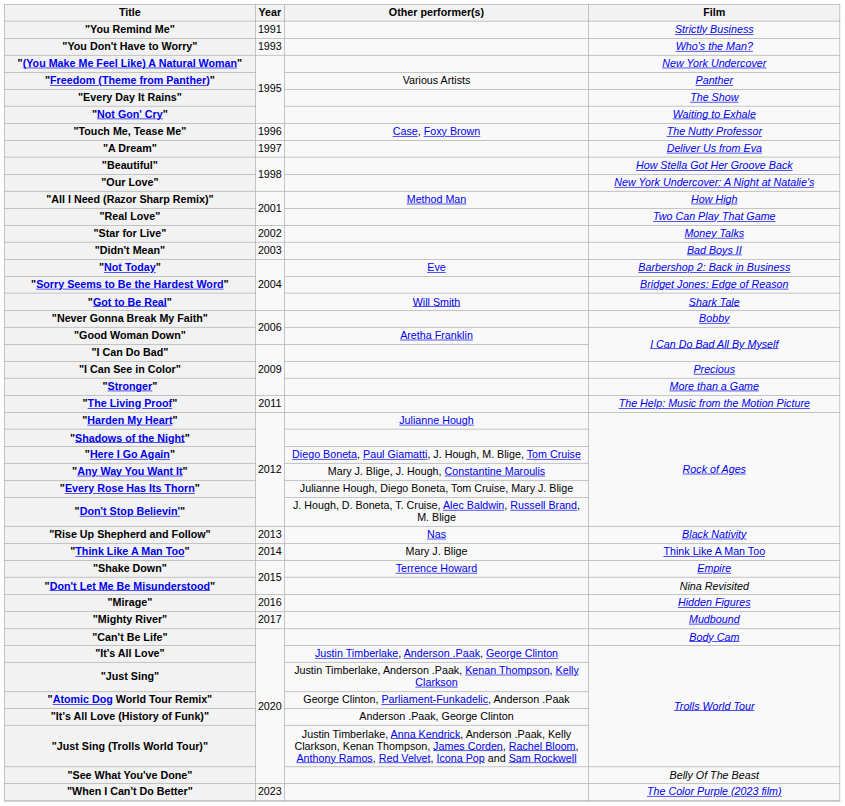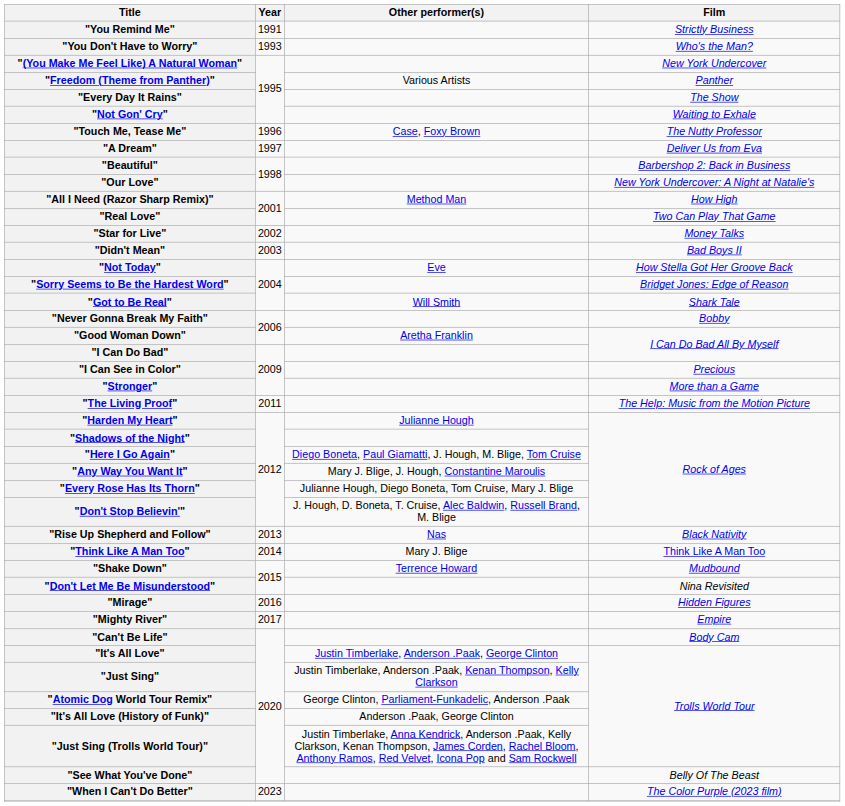 <table class="wikitable plainrowheaders" style="text-align:center;">
 <tr>
 <th scope="col" style="width:23em;">Title</th>
 <th scope="col">Year</th>
 <th scope="col" style="width:28em;">Other performer(s)</th>
 <th scope="col" style="width:23em;">Film</th>
 </tr>
 <tr>
 <th scope="row">"You Remind Me"</th>
 <td>1991</td>
 <td></td>
 <td><em><a href='#'>Strictly Business</a></em></td>
 </tr>
 <tr>
 <th scope="row">"You Don't Have to Worry"</th>
 <td>1993</td>
 <td></td>
 <td><em><a href='#'>Who's the Man?</a></em></td>
 </tr>
 <tr>
 <th scope="row">"<a href='#'>(You Make Me Feel Like) A Natural Woman</a>"</th>
 <td rowspan="4">1995</td>
 <td></td>
 <td><em><a href='#'>New York Undercover</a></em></td>
 </tr>
 <tr>
 <th scope="row">"<a href='#'>Freedom (Theme from Panther)</a>"</th>
 <td>Various Artists</td>
 <td><em><a href='#'>Panther</a></em></td>
 </tr>
 <tr>
 <th scope="row">"Every Day It Rains"</th>
 <td></td>
 <td><em><a href='#'>The Show</a></em></td>
 </tr>
 <tr>
 <th scope="row">"<a href='#'>Not Gon' Cry</a>"</th>
 <td></td>
 <td><em><a href='#'>Waiting to Exhale</a></em></td>
 </tr>
 <tr>
 <th scope="row">"Touch Me, Tease Me"</th>
 <td>1996</td>
 <td><a href='#'>Case</a>, <a href='#'>Foxy Brown</a></td>
 <td><em><a href='#'>The Nutty Professor</a></em></td>
 </tr>
 <tr>
 <th scope="row">"A Dream"</th>
 <td>1997</td>
 <td></td>
 <td><em><a href='#'>Deliver Us from Eva</a></em></td>
 </tr>
 <tr>
 <th scope="row">"Beautiful"</th>
 <td rowspan="2">1998</td>
 <td></td>
-<td><em><a href='#'>How Stella Got Her Groove Back</a></em></td>
+<td><em><a href='#'>Barbershop 2: Back in Business</a></em></td>
 </tr>
 <tr>
 <th scope="row">"Our Love"</th>
 <td></td>
 <td><em><a href='#'>New York Undercover: A Night at Natalie's</a></em></td>
 </tr>
 <tr>
 <th scope="row">"All I Need (Razor Sharp Remix)"</th>
 <td rowspan="2">2001</td>
 <td><a href='#'>Method Man</a></td>
 <td><em><a href='#'>How High</a></em></td>
 </tr>
 <tr>
 <th scope="row">"Real Love"</th>
 <td></td>
 <td><em><a href='#'>Two Can Play That Game</a></em></td>
 </tr>
 <tr>
 <th scope="row">"Star for Live"</th>
 <td>2002</td>
 <td></td>
 <td><em><a href='#'>Money Talks</a></em></td>
 </tr>
 <tr>
 <th scope="row">"Didn't Mean"</th>
 <td>2003</td>
 <td></td>
 <td><em><a href='#'>Bad Boys II</a></em></td>
 </tr>
 <tr>
 <th scope="row">"<a href='#'>Not Today</a>"</th>
 <td rowspan="3">2004</td>
 <td><a href='#'>Eve</a></td>
-<td><em><a href='#'>Barbershop 2: Back in Business</a></em></td>
+<td><em><a href='#'>How Stella Got Her Groove Back</a></em></td>
 </tr>
 <tr>
 <th scope="row">"<a href='#'>Sorry Seems to Be the Hardest Word</a>"</th>
 <td></td>
 <td><em><a href='#'>Bridget Jones: Edge of Reason</a></em></td>
 </tr>
 <tr>
 <th scope="row">"<a href='#'>Got to Be Real</a>"</th>
 <td><a href='#'>Will Smith</a></td>
 <td><em><a href='#'>Shark Tale</a></em></td>
 </tr>
 <tr>
 <th scope="row">"Never Gonna Break My Faith"</th>
 <td rowspan="2">2006</td>
 <td></td>
 <td><em><a href='#'>Bobby</a></em></td>
 </tr>
 <tr>
 <th scope="row">"Good Woman Down"</th>
 <td><a href='#'>Aretha Franklin</a></td>
 <td rowspan="2"><em><a href='#'>I Can Do Bad All By Myself</a></em></td>
 </tr>
 <tr>
 <th scope="row">"I Can Do Bad"</th>
 <td rowspan="3">2009</td>
 <td></td>
 </tr>
 <tr>
 <th scope="row">"I Can See in Color"</th>
 <td></td>
 <td><em><a href='#'>Precious</a></em></td>
 </tr>
 <tr>
 <th scope="row">"<a href='#'>Stronger</a>"</th>
 <td></td>
 <td><em><a href='#'>More than a Game</a></em></td>
 </tr>
 <tr>
 <th scope="row">"<a href='#'>The Living Proof</a>"</th>
 <td>2011</td>
 <td></td>
 <td><em><a href='#'>The Help: Music from the Motion Picture</a></em></td>
 </tr>
 <tr>
 <th scope="row">"<a href='#'>Harden My Heart</a>"</th>
 <td rowspan="6">2012</td>
 <td><a href='#'>Julianne Hough</a></td>
 <td rowspan="6"><em><a href='#'>Rock of Ages</a></em></td>
 </tr>
 <tr>
 <th scope="row">"<a href='#'>Shadows of the Night</a>"</th>
 <td></td>
 </tr>
 <tr>
 <th scope="row">"<a href='#'>Here I Go Again</a>"</th>
 <td><a href='#'>Diego Boneta</a>, <a href='#'>Paul Giamatti</a>, J. Hough, M. Blige, <a href='#'>Tom Cruise</a></td>
 </tr>
 <tr>
 <th scope="row">"<a href='#'>Any Way You Want It</a>"</th>
 <td>Mary J. Blige, J. Hough, <a href='#'>Constantine Maroulis</a></td>
 </tr>
 <tr>
 <th scope="row">"<a href='#'>Every Rose Has Its Thorn</a>"</th>
 <td>Julianne Hough, Diego Boneta, Tom Cruise, Mary J. Blige</td>
 </tr>
 <tr>
 <th scope="row">"<a href='#'>Don't Stop Believin'</a>"</th>
 <td>J. Hough, D. Boneta, T. Cruise, <a href='#'>Alec Baldwin</a>, <a href='#'>Russell Brand</a>, M. Blige</td>
 </tr>
 <tr>
 <th scope="row">"Rise Up Shepherd and Follow"</th>
 <td>2013</td>
 <td><a href='#'>Nas</a></td>
 <td><em><a href='#'>Black Nativity</a></em></td>
 </tr>
 <tr>
 <th scope="row">"<a href='#'>Think Like A Man Too</a>"</th>
 <td>2014</td>
 <td>Mary J. Blige</td>
 <td><a href='#'>Think Like A Man Too</a></td>
 </tr>
 <tr>
 <th scope="row">"Shake Down"</th>
 <td rowspan="2">2015</td>
 <td><a href='#'>Terrence Howard</a></td>
-<td><em><a href='#'>Empire</a></em></td>
+<td><em><a href='#'>Mudbound</a></em></td>
 </tr>
 <tr>
 <th scope="row">"<a href='#'>Don't Let Me Be Misunderstood</a>"</th>
 <td></td>
 <td><em>Nina Revisited</em></td>
 </tr>
 <tr>
 <th scope="row">"Mirage"</th>
 <td>2016</td>
 <td></td>
 <td><em><a href='#'>Hidden Figures</a></em></td>
 </tr>
 <tr>
 <th scope="row">"Mighty River"</th>
 <td>2017</td>
 <td></td>
-<td><em><a href='#'>Mudbound</a></em></td>
+<td><em><a href='#'>Empire</a></em></td>
 </tr>
 <tr>
 <th scope="row">"Can't Be Life"</th>
 <td rowspan="7">2020</td>
 <td></td>
 <td rowspan="1"><em><a href='#'>Body Cam</a></em></td>
 </tr>
 <tr>
 <th scope="row">"It's All Love"</th>
 <td><a href='#'>Justin Timberlake</a>, <a href='#'>Anderson .Paak</a>, <a href='#'>George Clinton</a></td>
 <td rowspan="5"><em><a href='#'>Trolls World Tour</a></em></td>
 </tr>
 <tr>
 <th scope="row">"Just Sing"</th>
 <td>Justin Timberlake, Anderson .Paak, <a href='#'>Kenan Thompson</a>, <a href='#'>Kelly Clarkson</a></td>
 </tr>
 <tr>
 <th scope="row">"<a href='#'>Atomic Dog</a> World Tour Remix"</th>
 <td>George Clinton, <a href='#'>Parliament-Funkadelic</a>, Anderson .Paak</td>
 </tr>
 <tr>
 <th scope="row">"It's All Love (History of Funk)"</th>
 <td>Anderson .Paak, George Clinton</td>
 </tr>
 <tr>
 <th scope="row">"Just Sing (Trolls World Tour)"</th>
 <td>Justin Timberlake, <a href='#'>Anna Kendrick</a>, Anderson .Paak, Kelly Clarkson, Kenan Thompson, <a href='#'>James Corden</a>, <a href='#'>Rachel Bloom</a>, <a href='#'>Anthony Ramos</a>, <a href='#'>Red Velvet</a>, <a href='#'>Icona Pop</a> and <a href='#'>Sam Rockwell</a></td>
 </tr>
 <tr>
 <th scope="row">"See What You've Done"</th>
 <td></td>
 <td rowspan="1"><em>Belly Of The Beast</em></td>
 </tr>
 <tr>
 <th scope="row">"When I Can't Do Better"</th>
 <td>2023</td>
 <td></td>
 <td><em><a href='#'>The Color Purple (2023 film)</a></em></td>
 </tr>
 <tr>
 </tr>
 </table>
